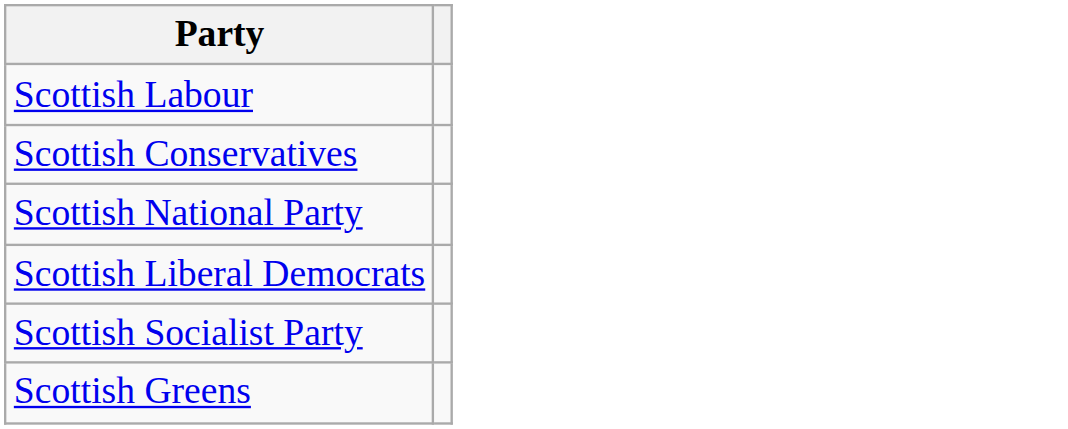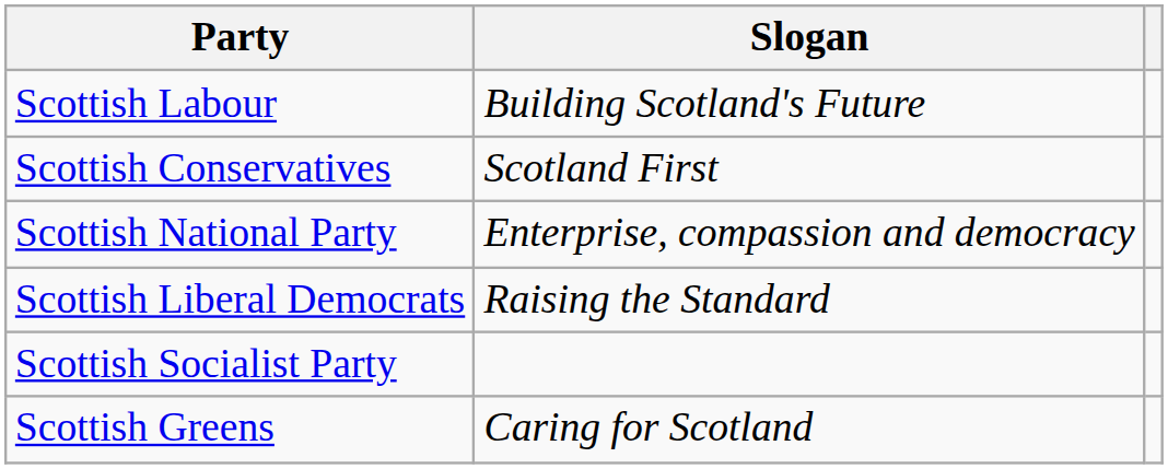 <table class="wikitable">
 <tr>
 <th>Party</th>
+<th>Slogan</th>
 <th></th>
 </tr>
 <tr>
 <td><a href='#'>Scottish Labour</a></td>
+<td><em>Building Scotland's Future</em></td>
 <td></td>
 </tr>
 <tr>
 <td><a href='#'>Scottish Conservatives</a></td>
+<td><em>Scotland First</em></td>
 <td></td>
 </tr>
 <tr>
 <td><a href='#'>Scottish National Party</a></td>
+<td><em>Enterprise, compassion and democracy</em></td>
 <td></td>
 </tr>
 <tr>
 <td><a href='#'>Scottish Liberal Democrats</a></td>
+<td><em>Raising the Standard</em></td>
 <td></td>
 </tr>
 <tr>
 <td><a href='#'>Scottish Socialist Party</a></td>
 <td></td>
+<td></td>
 </tr>
 <tr>
 <td><a href='#'>Scottish Greens</a></td>
+<td><em>Caring for Scotland</em></td>
 <td></td>
 </tr>
 </table>
